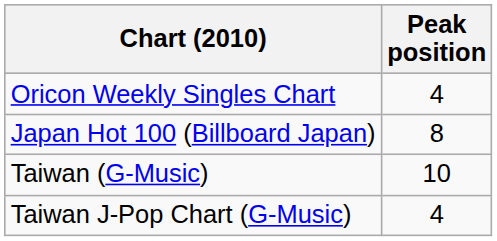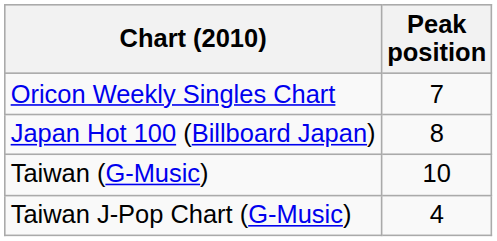 <table class="wikitable sortable">
 <tr>
 <th>Chart (2010)</th>
 <th>Peak<br>position</th>
 </tr>
 <tr>
 <td><a href='#'>Oricon Weekly Singles Chart</a></td>
-<td style="text-align:center;">4</td>
+<td style="text-align:center;">7</td>
 </tr>
 <tr>
 <td><a href='#'>Japan Hot 100</a> (<a href='#'>Billboard Japan</a>)</td>
 <td style="text-align:center;">8</td>
 </tr>
 <tr>
 <td>Taiwan (<a href='#'>G-Music</a>)</td>
 <td style="text-align:center;">10</td>
 </tr>
 <tr>
 <td>Taiwan J-Pop Chart (<a href='#'>G-Music</a>)</td>
 <td style="text-align:center;">4</td>
 </tr>
 </table>
